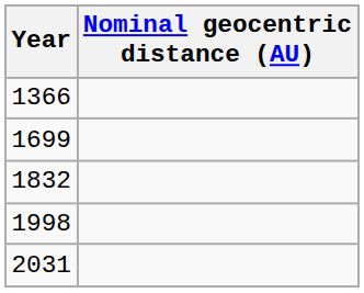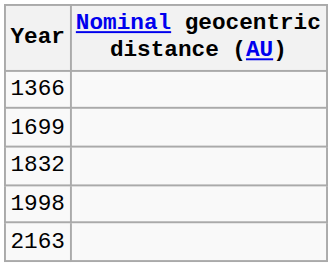 <table class="wikitable sortable" style="font-size: 0.9em;">
 <tr>
 <th>Year</th>
 <th><a href='#'>Nominal</a> geocentric<br>distance (<a href='#'>AU</a>)</th>
 </tr>
 <tr>
 <td>1366</td>
 <td></td>
 </tr>
 <tr>
 <td>1699</td>
 <td></td>
 </tr>
 <tr>
 <td>1832</td>
 <td></td>
 </tr>
 <tr>
 <td>1998</td>
 <td></td>
 </tr>
 <tr>
-<td>2031</td>
+<td>2163</td>
 <td></td>
 </tr>
 </table>
